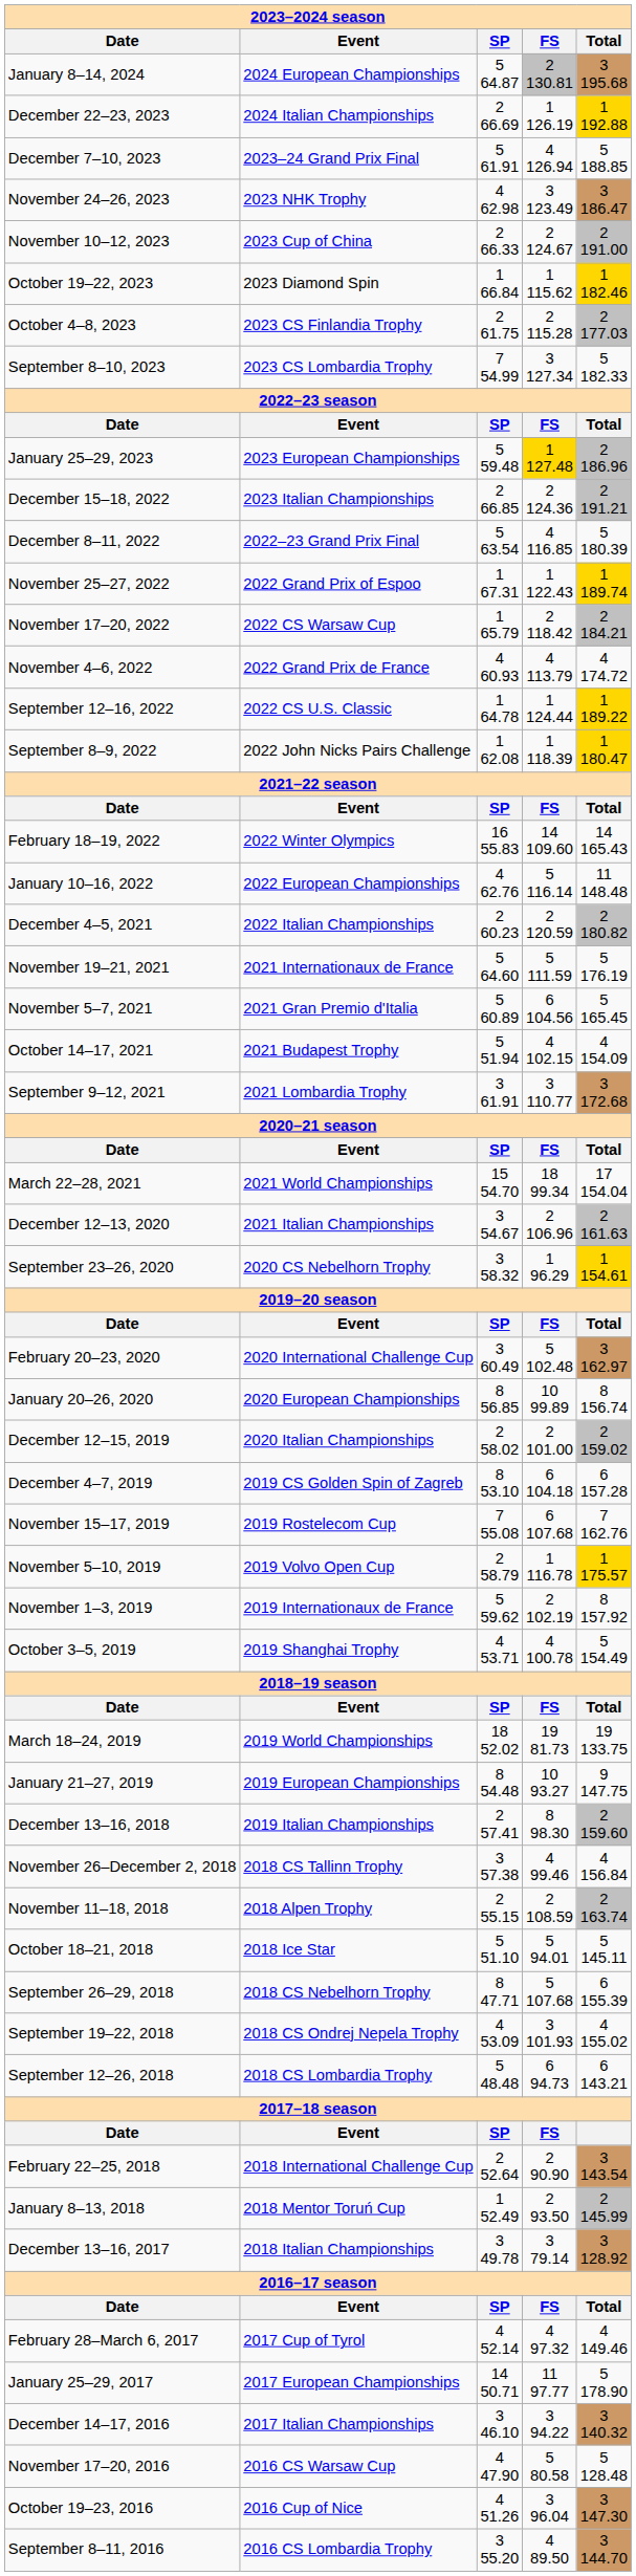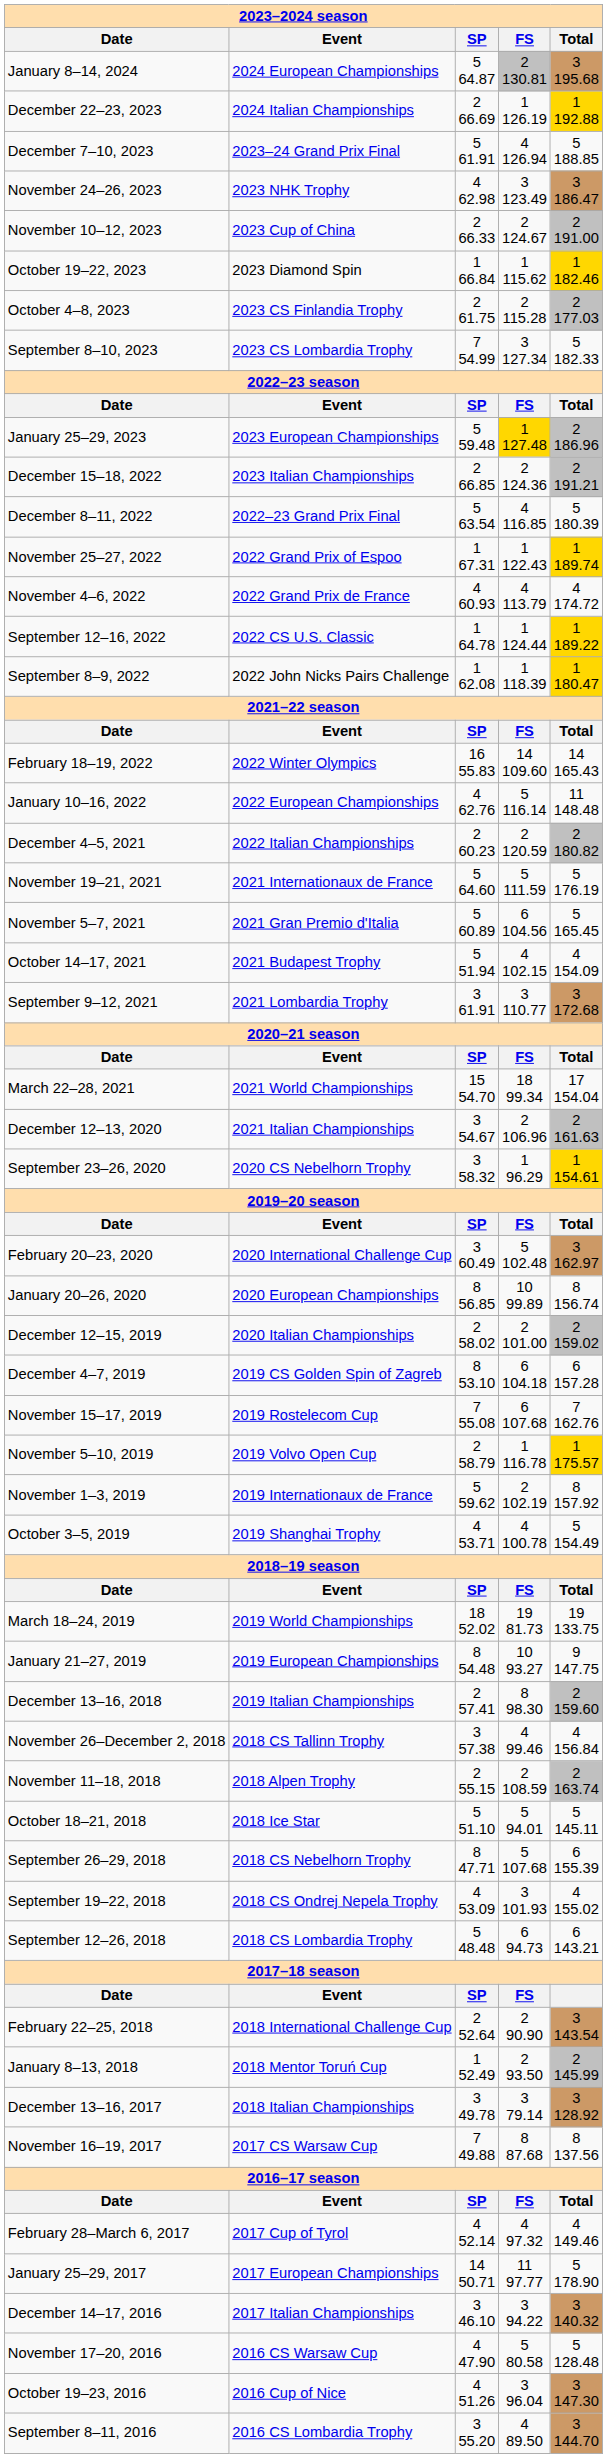 <table class="wikitable">
 <tr>
 <td style="background-color: #ffdead; " colspan=5 align=center><a href='#'><strong>2023–2024 season</strong></a></td>
 </tr>
 <tr>
 <th>Date</th>
 <th>Event</th>
 <th><a href='#'>SP</a></th>
 <th><a href='#'>FS</a></th>
 <th>Total</th>
 </tr>
 <tr>
 <td>January 8–14, 2024</td>
 <td><a href='#'>2024 European Championships</a></td>
 <td align=center>5 <br> 64.87</td>
 <td align=center bgcolor=silver>2 <br> 130.81</td>
 <td align=center bgcolor=cc9966>3 <br> 195.68</td>
 </tr>
 <tr>
 <td>December 22–23, 2023</td>
 <td><a href='#'>2024 Italian Championships</a></td>
 <td align=center>2 <br> 66.69</td>
 <td align=center>1 <br> 126.19</td>
 <td align=center bgcolor=gold>1 <br> 192.88</td>
 </tr>
 <tr>
 <td>December 7–10, 2023</td>
 <td><a href='#'>2023–24 Grand Prix Final</a></td>
 <td align=center>5 <br> 61.91</td>
 <td align=center>4 <br> 126.94</td>
 <td align=center>5 <br> 188.85</td>
 </tr>
 <tr>
 <td>November 24–26, 2023</td>
 <td><a href='#'>2023 NHK Trophy</a></td>
 <td align=center>4 <br> 62.98</td>
 <td align=center>3 <br> 123.49</td>
 <td align=center bgcolor=cc9966>3 <br> 186.47</td>
 </tr>
 <tr>
 <td>November 10–12, 2023</td>
 <td><a href='#'>2023 Cup of China</a></td>
 <td align=center>2 <br> 66.33</td>
 <td align=center>2 <br> 124.67</td>
 <td align=center bgcolor=silver>2 <br> 191.00</td>
 </tr>
 <tr>
 <td>October 19–22, 2023</td>
 <td>2023 Diamond Spin</td>
 <td align=center>1 <br> 66.84</td>
 <td align=center>1 <br> 115.62</td>
 <td align=center bgcolor=gold>1 <br> 182.46</td>
 </tr>
 <tr>
 <td>October 4–8, 2023</td>
 <td><a href='#'>2023 CS Finlandia Trophy</a></td>
 <td align=center>2 <br> 61.75</td>
 <td align=center>2 <br> 115.28</td>
 <td align=center bgcolor=silver>2 <br> 177.03</td>
 </tr>
 <tr>
 <td>September 8–10, 2023</td>
 <td><a href='#'>2023 CS Lombardia Trophy</a></td>
 <td align=center>7 <br> 54.99</td>
 <td align=center>3 <br> 127.34</td>
 <td align=center>5 <br> 182.33</td>
 </tr>
 <tr>
 <td style="background-color: #ffdead; " colspan=5 align=center><a href='#'><strong>2022–23 season</strong></a></td>
 </tr>
 <tr>
 <th>Date</th>
 <th>Event</th>
 <th><a href='#'>SP</a></th>
 <th><a href='#'>FS</a></th>
 <th>Total</th>
 </tr>
 <tr>
 <td>January 25–29, 2023</td>
 <td><a href='#'>2023 European Championships</a></td>
 <td align=center>5 <br> 59.48</td>
 <td align=center bgcolor=gold>1 <br> 127.48</td>
 <td align=center bgcolor=silver>2 <br> 186.96</td>
 </tr>
 <tr>
 <td>December 15–18, 2022</td>
 <td><a href='#'>2023 Italian Championships</a></td>
 <td align=center>2 <br> 66.85</td>
 <td align=center>2 <br> 124.36</td>
 <td align=center bgcolor=silver>2 <br> 191.21</td>
 </tr>
 <tr>
 <td>December 8–11, 2022</td>
 <td><a href='#'>2022–23 Grand Prix Final</a></td>
 <td align=center>5 <br> 63.54</td>
 <td align=center>4 <br> 116.85</td>
 <td align=center>5 <br> 180.39</td>
 </tr>
 <tr>
 <td>November 25–27, 2022</td>
 <td><a href='#'>2022 Grand Prix of Espoo</a></td>
 <td align=center>1 <br> 67.31</td>
 <td align=center>1 <br> 122.43</td>
 <td align=center bgcolor=gold>1 <br> 189.74</td>
-</tr>
-<tr>
-<td>November 17–20, 2022</td>
-<td><a href='#'>2022 CS Warsaw Cup</a></td>
-<td align=center>1 <br> 65.79</td>
-<td align=center>2 <br> 118.42</td>
-<td align=center bgcolor=silver>2 <br> 184.21</td>
 </tr>
 <tr>
 <td>November 4–6, 2022</td>
 <td><a href='#'>2022 Grand Prix de France</a></td>
 <td align=center>4 <br> 60.93</td>
 <td align=center>4 <br> 113.79</td>
 <td align=center>4 <br> 174.72</td>
 </tr>
 <tr>
 <td>September 12–16, 2022</td>
 <td><a href='#'>2022 CS U.S. Classic</a></td>
 <td align=center>1 <br> 64.78</td>
 <td align=center>1 <br> 124.44</td>
 <td align=center bgcolor=gold>1  <br> 189.22</td>
 </tr>
 <tr>
 <td>September 8–9, 2022</td>
 <td>2022 John Nicks Pairs Challenge</td>
 <td align=center>1 <br> 62.08</td>
 <td align=center>1 <br> 118.39</td>
 <td align=center bgcolor=gold>1  <br> 180.47</td>
 </tr>
 <tr>
 <td style="background-color: #ffdead; " colspan=5 align=center><a href='#'><strong>2021–22 season</strong></a></td>
 </tr>
 <tr>
 <th>Date</th>
 <th>Event</th>
 <th><a href='#'>SP</a></th>
 <th><a href='#'>FS</a></th>
 <th>Total</th>
 </tr>
 <tr>
 <td>February 18–19, 2022</td>
 <td><a href='#'>2022 Winter Olympics</a></td>
 <td align=center>16 <br> 55.83</td>
 <td align=center>14 <br> 109.60</td>
 <td align=center>14 <br> 165.43</td>
 </tr>
 <tr>
 <td>January 10–16, 2022</td>
 <td><a href='#'>2022 European Championships</a></td>
 <td align=center>4 <br> 62.76</td>
 <td align=center>5 <br> 116.14</td>
 <td align=center>11 <br> 148.48</td>
 </tr>
 <tr>
 <td>December 4–5, 2021</td>
 <td><a href='#'>2022 Italian Championships</a></td>
 <td align=center>2 <br> 60.23</td>
 <td align=center>2 <br> 120.59</td>
 <td align=center bgcolor=silver>2 <br> 180.82</td>
 </tr>
 <tr>
 <td>November 19–21, 2021</td>
 <td><a href='#'>2021 Internationaux de France</a></td>
 <td align=center>5 <br> 64.60</td>
 <td align=center>5 <br> 111.59</td>
 <td align=center>5 <br> 176.19</td>
 </tr>
 <tr>
 <td>November 5–7, 2021</td>
 <td><a href='#'>2021 Gran Premio d'Italia</a></td>
 <td align=center>5 <br> 60.89</td>
 <td align=center>6 <br> 104.56</td>
 <td align=center>5 <br> 165.45</td>
 </tr>
 <tr>
 <td>October 14–17, 2021</td>
 <td><a href='#'>2021 Budapest Trophy</a></td>
 <td align=center>5 <br> 51.94</td>
 <td align=center>4 <br> 102.15</td>
 <td align=center>4 <br> 154.09</td>
 </tr>
 <tr>
 <td>September 9–12, 2021</td>
 <td><a href='#'>2021 Lombardia Trophy</a></td>
 <td align=center>3 <br> 61.91</td>
 <td align=center>3 <br> 110.77</td>
 <td align=center bgcolor=cc9966>3 <br> 172.68</td>
 </tr>
 <tr>
 <td style="background-color: #ffdead; " colspan=5 align=center><a href='#'><strong>2020–21 season</strong></a></td>
 </tr>
 <tr>
 <th>Date</th>
 <th>Event</th>
 <th><a href='#'>SP</a></th>
 <th><a href='#'>FS</a></th>
 <th>Total</th>
 </tr>
 <tr>
 <td>March 22–28, 2021</td>
 <td><a href='#'>2021 World Championships</a></td>
 <td align=center>15 <br> 54.70</td>
 <td align=center>18 <br> 99.34</td>
 <td align=center>17 <br> 154.04</td>
 </tr>
 <tr>
 <td>December 12–13, 2020</td>
 <td><a href='#'>2021 Italian Championships</a></td>
 <td align=center>3 <br> 54.67</td>
 <td align=center>2 <br> 106.96</td>
 <td align=center bgcolor=silver>2 <br> 161.63</td>
 </tr>
 <tr>
 <td>September 23–26, 2020</td>
 <td><a href='#'>2020 CS Nebelhorn Trophy</a></td>
 <td align=center>3 <br> 58.32</td>
 <td align=center>1 <br> 96.29</td>
 <td align=center bgcolor=gold>1 <br> 154.61</td>
 </tr>
 <tr>
 <td style="background-color: #ffdead; " colspan=5 align=center><a href='#'><strong>2019–20 season</strong></a></td>
 </tr>
 <tr>
 <th>Date</th>
 <th>Event</th>
 <th><a href='#'>SP</a></th>
 <th><a href='#'>FS</a></th>
 <th>Total</th>
 </tr>
 <tr>
 <td>February 20–23, 2020</td>
 <td><a href='#'>2020 International Challenge Cup</a></td>
 <td align=center>3 <br> 60.49</td>
 <td align=center>5 <br> 102.48</td>
 <td align=center bgcolor=cc9966>3 <br> 162.97</td>
 </tr>
 <tr>
 <td>January 20–26, 2020</td>
 <td><a href='#'>2020 European Championships</a></td>
 <td align=center>8 <br> 56.85</td>
 <td align=center>10 <br> 99.89</td>
 <td align=center>8 <br> 156.74</td>
 </tr>
 <tr>
 <td>December 12–15, 2019</td>
 <td><a href='#'>2020 Italian Championships</a></td>
 <td align=center>2 <br> 58.02</td>
 <td align=center>2 <br> 101.00</td>
 <td align=center bgcolor=silver>2 <br> 159.02</td>
 </tr>
 <tr>
 <td>December 4–7, 2019</td>
 <td><a href='#'>2019 CS Golden Spin of Zagreb</a></td>
 <td align=center>8 <br> 53.10</td>
 <td align=center>6 <br> 104.18</td>
 <td align=center>6 <br> 157.28</td>
 </tr>
 <tr>
 <td>November 15–17, 2019</td>
 <td><a href='#'>2019 Rostelecom Cup</a></td>
 <td align=center>7 <br> 55.08</td>
 <td align=center>6 <br> 107.68</td>
 <td align=center>7 <br> 162.76</td>
 </tr>
 <tr>
 <td>November 5–10, 2019</td>
 <td><a href='#'>2019 Volvo Open Cup</a></td>
 <td align=center>2 <br> 58.79</td>
 <td align=center>1 <br> 116.78</td>
 <td align=center bgcolor=gold>1 <br> 175.57</td>
 </tr>
 <tr>
 <td>November 1–3, 2019</td>
 <td><a href='#'>2019 Internationaux de France</a></td>
 <td align=center>5 <br> 59.62</td>
 <td align=center>2 <br> 102.19</td>
 <td align=center>8 <br> 157.92</td>
 </tr>
 <tr>
 <td>October 3–5, 2019</td>
 <td><a href='#'>2019 Shanghai Trophy</a></td>
 <td align=center>4 <br> 53.71</td>
 <td align=center>4 <br> 100.78</td>
 <td align=center>5 <br> 154.49</td>
 </tr>
 <tr>
 <td style="background-color: #ffdead; " colspan=5 align=center><a href='#'><strong>2018–19 season</strong></a></td>
 </tr>
 <tr>
 <th>Date</th>
 <th>Event</th>
 <th><a href='#'>SP</a></th>
 <th><a href='#'>FS</a></th>
 <th>Total</th>
 </tr>
 <tr>
 <td>March 18–24, 2019</td>
 <td><a href='#'>2019 World Championships</a></td>
 <td align=center>18 <br> 52.02</td>
 <td align=center>19 <br> 81.73</td>
 <td align=center>19 <br> 133.75</td>
 </tr>
 <tr>
 <td>January 21–27, 2019</td>
 <td><a href='#'>2019 European Championships</a></td>
 <td align=center>8 <br> 54.48</td>
 <td align=center>10 <br> 93.27</td>
 <td align=center>9 <br> 147.75</td>
 </tr>
 <tr>
 <td>December 13–16, 2018</td>
 <td><a href='#'>2019 Italian Championships</a></td>
 <td align=center>2 <br> 57.41</td>
 <td align=center>8 <br> 98.30</td>
 <td align=center bgcolor=silver>2 <br> 159.60</td>
 </tr>
 <tr>
 <td>November 26–December 2, 2018</td>
 <td><a href='#'>2018 CS Tallinn Trophy</a></td>
 <td align=center>3 <br> 57.38</td>
 <td align=center>4 <br> 99.46</td>
 <td align=center>4 <br> 156.84</td>
 </tr>
 <tr>
 <td>November 11–18, 2018</td>
 <td><a href='#'>2018 Alpen Trophy</a></td>
 <td align=center>2 <br> 55.15</td>
 <td align=center>2 <br> 108.59</td>
 <td align=center bgcolor=silver>2 <br> 163.74</td>
 </tr>
 <tr>
 <td>October 18–21, 2018</td>
 <td><a href='#'>2018 Ice Star</a></td>
 <td align=center>5 <br> 51.10</td>
 <td align=center>5 <br> 94.01</td>
 <td align=center>5 <br> 145.11</td>
 </tr>
 <tr>
 <td>September 26–29, 2018</td>
 <td><a href='#'>2018 CS Nebelhorn Trophy</a></td>
 <td align=center>8 <br> 47.71</td>
 <td align=center>5 <br> 107.68</td>
 <td align=center>6 <br> 155.39</td>
 </tr>
 <tr>
 <td>September 19–22, 2018</td>
 <td><a href='#'>2018 CS Ondrej Nepela Trophy</a></td>
 <td align=center>4 <br> 53.09</td>
 <td align=center>3 <br> 101.93</td>
 <td align=center>4 <br> 155.02</td>
 </tr>
 <tr>
 <td>September 12–26, 2018</td>
 <td><a href='#'>2018 CS Lombardia Trophy</a></td>
 <td align=center>5 <br> 48.48</td>
 <td align=center>6 <br> 94.73</td>
 <td align=center>6 <br> 143.21</td>
 </tr>
 <tr>
 <td style="background-color: #ffdead; " colspan=5 align=center><a href='#'><strong>2017–18 season</strong></a></td>
 </tr>
 <tr>
 <th>Date</th>
 <th>Event</th>
 <th><a href='#'>SP</a></th>
 <th><a href='#'>FS</a></th>
 <th Total></th>
 </tr>
 <tr>
 <td>February 22–25, 2018</td>
 <td><a href='#'>2018 International Challenge Cup</a></td>
 <td align=center>2 <br> 52.64</td>
 <td align=center>2 <br> 90.90</td>
 <td align=center bgcolor=cc9966>3 <br> 143.54</td>
 </tr>
 <tr>
 <td>January 8–13, 2018</td>
 <td><a href='#'>2018 Mentor Toruń Cup</a></td>
 <td align=center>1 <br> 52.49</td>
 <td align=center>2 <br> 93.50</td>
 <td align=center bgcolor=silver>2 <br> 145.99</td>
 </tr>
 <tr>
 <td>December 13–16, 2017</td>
 <td><a href='#'>2018 Italian Championships</a></td>
 <td align=center>3 <br> 49.78</td>
 <td align=center>3 <br> 79.14</td>
 <td align=center bgcolor=cc9966>3 <br> 128.92</td>
 </tr>
 <tr>
+<td>November 16–19, 2017</td>
+<td><a href='#'>2017 CS Warsaw Cup</a></td>
+<td align=center>7 <br> 49.88</td>
+<td align=center>8 <br> 87.68</td>
+<td align=center>8 <br> 137.56</td>
+</tr>
+<tr>
 <td style="background-color: #ffdead; " colspan=5 align=center><a href='#'><strong>2016–17 season</strong></a></td>
 </tr>
 <tr>
 <th>Date</th>
 <th>Event</th>
 <th><a href='#'>SP</a></th>
 <th><a href='#'>FS</a></th>
 <th>Total</th>
 </tr>
 <tr>
 <td>February 28–March 6, 2017</td>
 <td><a href='#'>2017 Cup of Tyrol</a></td>
 <td align=center>4 <br> 52.14</td>
 <td align=center>4 <br> 97.32</td>
 <td align=center>4 <br> 149.46</td>
 </tr>
 <tr>
 <td>January 25–29, 2017</td>
 <td><a href='#'>2017 European Championships</a></td>
 <td align=center>14 <br> 50.71</td>
 <td align=center>11 <br> 97.77</td>
 <td align=center>5 <br> 178.90</td>
 </tr>
 <tr>
 <td>December 14–17, 2016</td>
 <td><a href='#'>2017 Italian Championships</a></td>
 <td align=center>3 <br> 46.10</td>
 <td align=center>3 <br> 94.22</td>
 <td align=center bgcolor=cc9966>3 <br> 140.32</td>
 </tr>
 <tr>
 <td>November 17–20, 2016</td>
 <td><a href='#'>2016 CS Warsaw Cup</a></td>
 <td align=center>4 <br> 47.90</td>
 <td align=center>5 <br> 80.58</td>
 <td align=center>5 <br> 128.48</td>
 </tr>
 <tr>
 <td>October 19–23, 2016</td>
 <td><a href='#'>2016 Cup of Nice</a></td>
 <td align=center>4 <br> 51.26</td>
 <td align=center>3 <br> 96.04</td>
 <td align=center bgcolor=cc9966>3 <br> 147.30</td>
 </tr>
 <tr>
 <td>September 8–11, 2016</td>
 <td><a href='#'>2016 CS Lombardia Trophy</a></td>
 <td align=center>3 <br> 55.20</td>
 <td align=center>4 <br> 89.50</td>
 <td align=center bgcolor=cc9966>3 <br> 144.70</td>
 </tr>
 </table>
